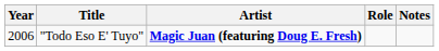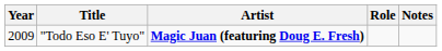 <table class="wikitable sortable">
 <tr>
 <th>Year</th>
 <th>Title</th>
 <th>Artist</th>
 <th>Role</th>
 <th class="unsortable">Notes</th>
 </tr>
 <tr>
-<td>2006</td>
+<td>2009</td>
 <td>"Todo Eso E' Tuyo"</td>
 <td><strong><a href='#'>Magic Juan</a> (featuring <a href='#'>Doug E. Fresh</a>)</strong></td>
 <td></td>
 <td></td>
 </tr>
 </table>
